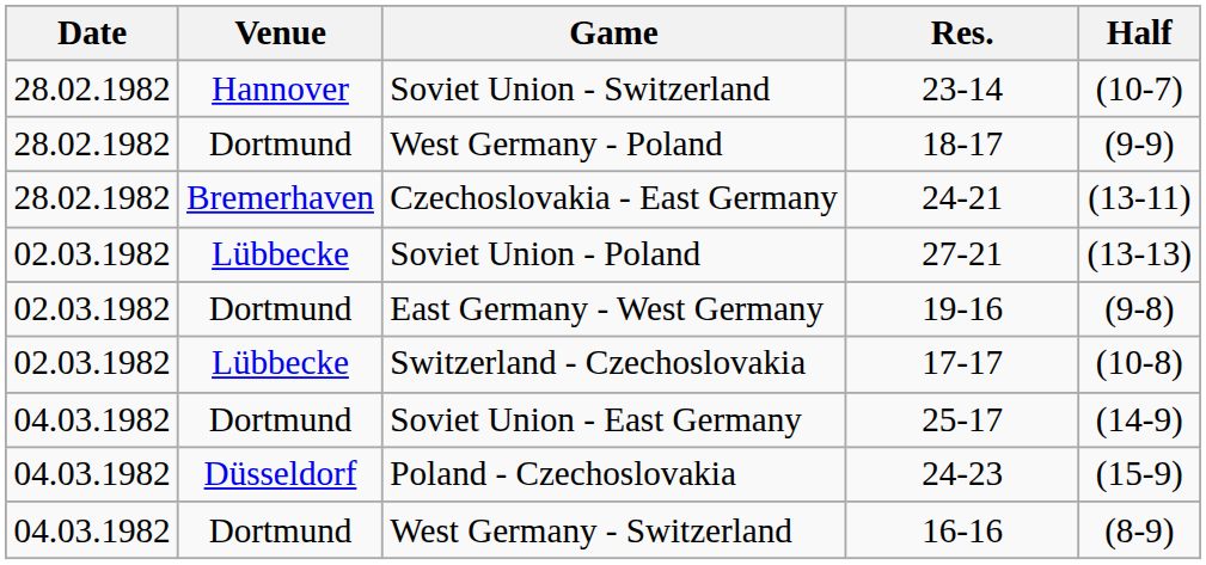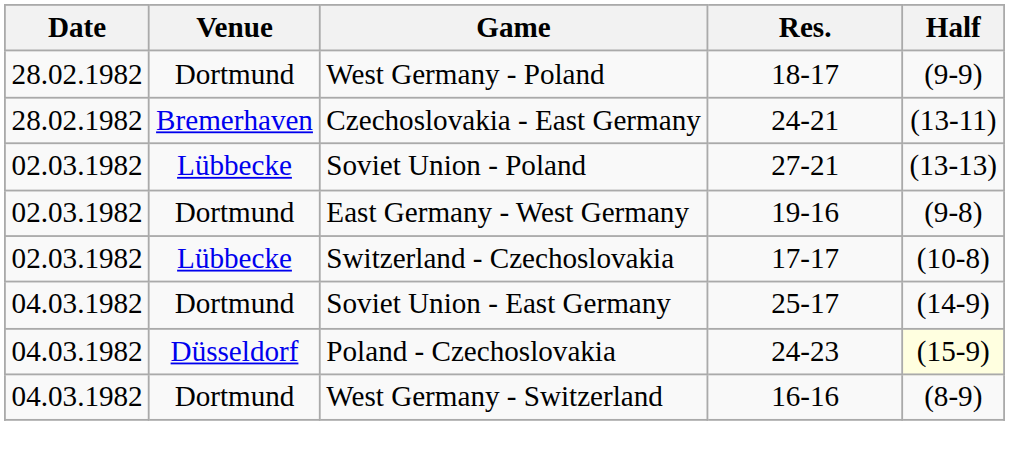 <table class="wikitable" style="text-align:center;">
 <tr>
 <th width="45px">Date</th>
 <th>Venue</th>
 <th>Game</th>
 <th width="100px">Res.</th>
 <th>Half</th>
-</tr>
-<tr>
-<td>28.02.1982</td>
-<td><a href='#'>Hannover</a></td>
-<td align="left">Soviet Union - Switzerland</td>
-<td>23-14</td>
-<td>(10-7)</td>
 </tr>
 <tr>
 <td>28.02.1982</td>
 <td>Dortmund</td>
 <td align="left">West Germany - Poland</td>
 <td>18-17</td>
 <td>(9-9)</td>
 </tr>
 <tr>
 <td>28.02.1982</td>
 <td><a href='#'>Bremerhaven</a></td>
 <td align="left">Czechoslovakia - East Germany</td>
 <td>24-21</td>
 <td>(13-11)</td>
 </tr>
 <tr>
 <td>02.03.1982</td>
 <td><a href='#'>Lübbecke</a></td>
 <td align="left">Soviet Union - Poland</td>
 <td>27-21</td>
 <td>(13-13)</td>
 </tr>
 <tr>
 <td>02.03.1982</td>
 <td>Dortmund</td>
 <td align="left">East Germany - West Germany</td>
 <td>19-16</td>
 <td>(9-8)</td>
 </tr>
 <tr>
 <td>02.03.1982</td>
 <td><a href='#'>Lübbecke</a></td>
 <td align="left">Switzerland - Czechoslovakia</td>
 <td>17-17</td>
 <td>(10-8)</td>
 </tr>
 <tr>
 <td>04.03.1982</td>
 <td>Dortmund</td>
 <td align="left">Soviet Union - East Germany</td>
 <td>25-17</td>
 <td>(14-9)</td>
 </tr>
 <tr>
 <td>04.03.1982</td>
 <td><a href='#'>Düsseldorf</a></td>
 <td align="left">Poland - Czechoslovakia</td>
 <td>24-23</td>
-<td>(15-9)</td>
+<td style="background: lightyellow;">(15-9)</td>
 </tr>
 <tr>
 <td>04.03.1982</td>
 <td>Dortmund</td>
 <td align="left">West Germany - Switzerland</td>
 <td>16-16</td>
 <td>(8-9)</td>
 </tr>
 </table>
